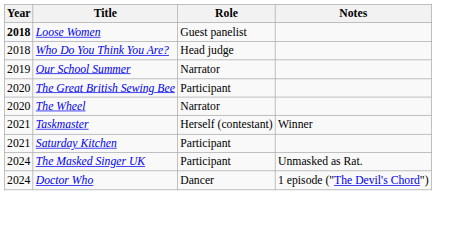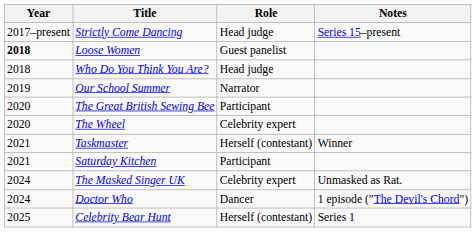 <table class="wikitable">
 <tr>
 <th>Year</th>
 <th>Title</th>
 <th>Role</th>
 <th class="unsortable">Notes</th>
+</tr>
+<tr>
+<td>2017–present</td>
+<td><em><a href='#'>Strictly Come Dancing</a></em></td>
+<td>Head judge</td>
+<td><a href='#'>Series 15</a>–present</td>
 </tr>
 <tr>
 <td><strong>2018</strong></td>
 <td><em><a href='#'>Loose Women</a></em></td>
 <td>Guest panelist</td>
 <td></td>
 </tr>
 <tr>
 <td>2018</td>
 <td><em><a href='#'>Who Do You Think You Are?</a></em></td>
 <td>Head judge</td>
 <td></td>
 </tr>
 <tr>
 <td>2019</td>
 <td><em><a href='#'>Our School Summer</a></em></td>
 <td>Narrator</td>
 <td></td>
 </tr>
 <tr>
 <td>2020</td>
 <td><em><a href='#'>The Great British Sewing Bee</a></em></td>
 <td>Participant</td>
 <td></td>
 </tr>
 <tr>
 <td>2020</td>
 <td><em><a href='#'>The Wheel</a></em></td>
-<td>Narrator</td>
+<td>Celebrity expert</td>
 <td></td>
 </tr>
 <tr>
 <td>2021</td>
 <td><em><a href='#'>Taskmaster</a></em></td>
 <td>Herself (contestant)</td>
 <td>Winner</td>
 </tr>
 <tr>
 <td>2021</td>
 <td><em><a href='#'>Saturday Kitchen</a></em></td>
 <td>Participant</td>
 <td></td>
 </tr>
 <tr>
 <td>2024</td>
 <td><em><a href='#'>The Masked Singer UK</a></em></td>
-<td>Participant</td>
+<td>Celebrity expert</td>
 <td>Unmasked as Rat.</td>
 </tr>
 <tr>
 <td>2024</td>
 <td><em><a href='#'>Doctor Who</a></em></td>
 <td>Dancer</td>
 <td>1 episode ("<a href='#'>The Devil's Chord</a>")</td>
 </tr>
+<tr>
+<td>2025</td>
+<td><em><a href='#'>Celebrity Bear Hunt</a></em></td>
+<td>Herself (contestant)</td>
+<td>Series 1</td>
+</tr>
 </table>
